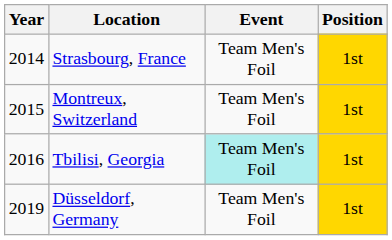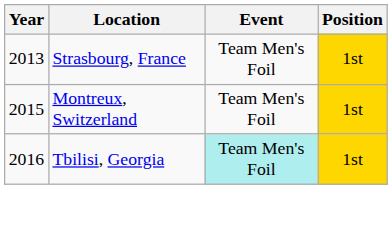 <table class="wikitable" width="50%" style="font-size:90%; text-align:center;">
 <tr>
 <th>Year</th>
 <th>Location</th>
 <th>Event</th>
 <th>Position</th>
 </tr>
 <tr>
-<td>2014</td>
+<td>2013</td>
 <td rowspan="1" align="left"> <a href='#'>Strasbourg</a>, <a href='#'>France</a></td>
 <td>Team Men's Foil</td>
 <td bgcolor="gold">1st</td>
 </tr>
 <tr>
 <td>2015</td>
 <td rowspan="1" align="left"> <a href='#'>Montreux</a>, <a href='#'>Switzerland</a></td>
 <td>Team Men's Foil</td>
 <td bgcolor="gold">1st</td>
 </tr>
 <tr>
 <td>2016</td>
 <td rowspan="1" align="left"> <a href='#'>Tbilisi</a>, <a href='#'>Georgia</a></td>
 <td style="background: paleturquoise;">Team Men's Foil</td>
 <td bgcolor="gold">1st</td>
 </tr>
-<tr>
-<td>2019</td>
-<td rowspan="1" align="left"> <a href='#'>Düsseldorf</a>, <a href='#'>Germany</a></td>
-<td>Team Men's Foil</td>
-<td bgcolor="gold">1st</td>
-</tr>
 </table>
